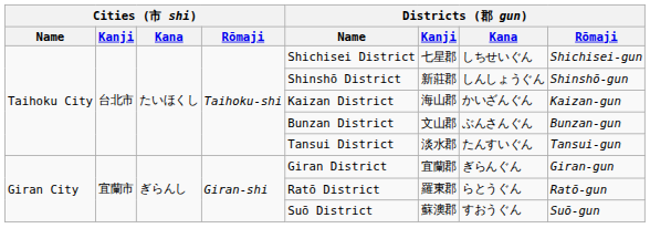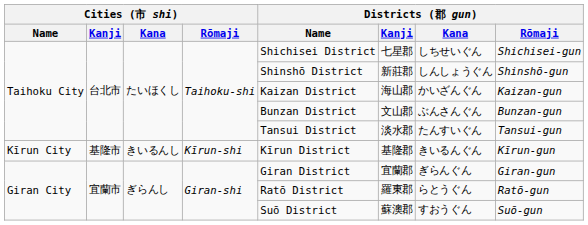 <table class=wikitable>
 <tr>
 <th colspan="4">Cities (市 <em>shi</em>)</th>
 <th colspan="4">Districts (郡 <em>gun</em>)</th>
 </tr>
 <tr>
 <th>Name</th>
 <th><a href='#'>Kanji</a></th>
 <th><a href='#'>Kana</a></th>
 <th><a href='#'>Rōmaji</a></th>
 <th>Name</th>
 <th><a href='#'>Kanji</a></th>
 <th><a href='#'>Kana</a></th>
 <th><a href='#'>Rōmaji</a></th>
 </tr>
 <tr>
 <td rowspan=5>Taihoku City</td>
 <td rowspan=5>台北市</td>
 <td rowspan="5">たいほくし</td>
 <td rowspan="5"><em>Taihoku-shi</em></td>
 <td>Shichisei District</td>
 <td>七星郡</td>
 <td>しちせいぐん</td>
 <td><em>Shichisei-gun</em></td>
 </tr>
 <tr>
 <td>Shinshō District</td>
 <td>新莊郡</td>
 <td>しんしょうぐん</td>
 <td><em>Shinshō-gun</em></td>
 </tr>
 <tr>
 <td>Kaizan District</td>
 <td>海山郡</td>
 <td>かいざんぐん</td>
 <td><em>Kaizan-gun</em></td>
 </tr>
 <tr>
 <td>Bunzan District</td>
 <td>文山郡</td>
 <td>ぶんさんぐん</td>
 <td><em>Bunzan-gun</em></td>
 </tr>
 <tr>
 <td>Tansui District</td>
 <td>淡水郡</td>
 <td>たんすいぐん</td>
 <td><em>Tansui-gun</em></td>
 </tr>
 <tr>
+<td>Kīrun City</td>
+<td>基隆市</td>
+<td>きいるんし</td>
+<td><em>Kīrun-shi</em></td>
+<td>Kīrun District</td>
+<td>基隆郡</td>
+<td>きいるんぐん</td>
+<td><em>Kīrun-gun</em></td>
+</tr>
+<tr>
 <td rowspan=3>Giran City</td>
 <td rowspan=3>宜蘭市</td>
 <td rowspan=3>ぎらんし</td>
 <td rowspan="3"><em>Giran-shi</em></td>
 <td>Giran District</td>
 <td>宜蘭郡</td>
 <td>ぎらんぐん</td>
 <td><em>Giran-gun</em></td>
 </tr>
 <tr>
 <td>Ratō District</td>
 <td>羅東郡</td>
 <td>らとうぐん</td>
 <td><em>Ratō-gun</em></td>
 </tr>
 <tr>
 <td>Suō District</td>
 <td>蘇澳郡</td>
 <td>すおうぐん</td>
 <td><em>Suō-gun</em></td>
 </tr>
 </table>
